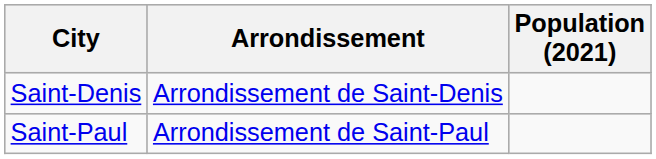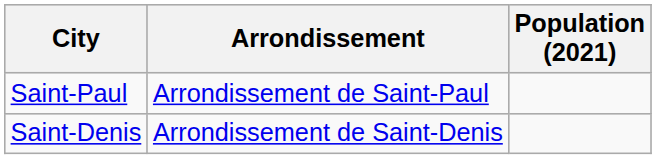 <table class="wikitable sortable sticky-header col3right">
 <tr>
 <th>City</th>
 <th>Arrondissement</th>
 <th>Population<br>(2021)</th>
 </tr>
 <tr>
+<td><a href='#'>Saint-Paul</a></td>
+<td><a href='#'>Arrondissement de Saint-Paul</a></td>
+<td></td>
+</tr>
+<tr>
 <td><a href='#'>Saint-Denis</a></td>
 <td><a href='#'>Arrondissement de Saint-Denis</a></td>
 <td></td>
 </tr>
-<tr>
-<td><a href='#'>Saint-Paul</a></td>
-<td><a href='#'>Arrondissement de Saint-Paul</a></td>
-<td></td>
-</tr>
 </table>
